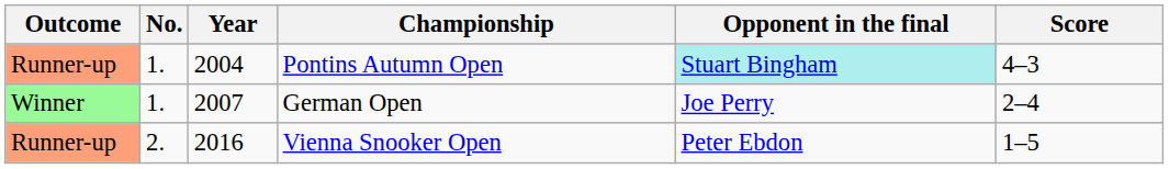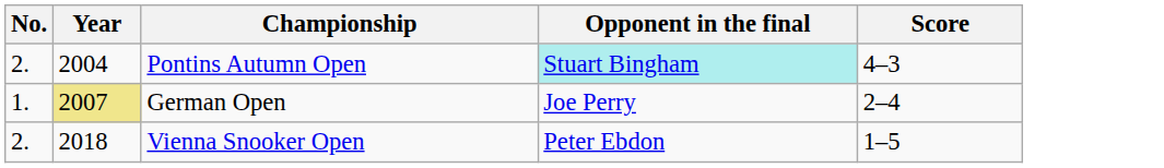 <table class="wikitable sortable">
 <tr>
-<th width="80">Outcome</th>
 <th width="20">No.</th>
 <th width="50">Year</th>
 <th width="250">Championship</th>
 <th width="200">Opponent in the final</th>
 <th width="100">Score</th>
 </tr>
 <tr>
-<td style="background:#ffa07a;">Runner-up</td>
-<td>1.</td>
+<td>2.</td>
 <td>2004</td>
 <td><a href='#'>Pontins Autumn Open</a></td>
 <td style="background: paleturquoise;"> <a href='#'>Stuart Bingham</a></td>
 <td>4–3</td>
 </tr>
 <tr>
-<td style="background:#98FB98">Winner</td>
 <td>1.</td>
-<td>2007</td>
+<td style="background: khaki;">2007</td>
 <td>German Open</td>
 <td> <a href='#'>Joe Perry</a></td>
 <td>2–4</td>
 </tr>
 <tr>
-<td style="background:#ffa07a;">Runner-up</td>
 <td>2.</td>
-<td>2016</td>
+<td>2018</td>
 <td><a href='#'>Vienna Snooker Open</a></td>
 <td> <a href='#'>Peter Ebdon</a></td>
 <td>1–5</td>
 </tr>
 </table>
